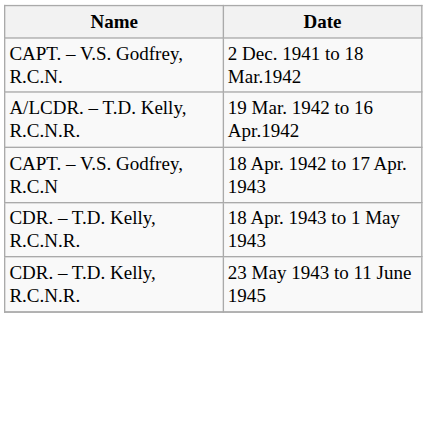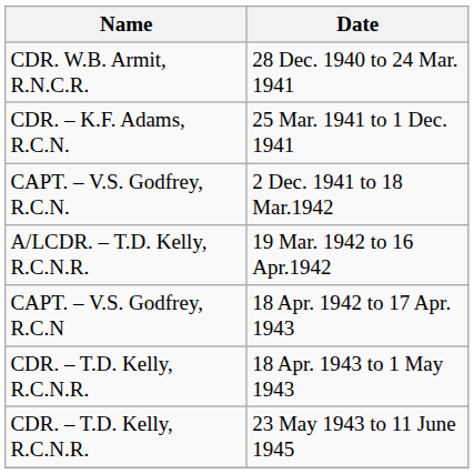 <table class="wikitable" style="font-size:88%; width:22em; margin-left:1em; float:right; clear:right;">
 <tr>
 <th>Name</th>
 <th>Date</th>
+</tr>
+<tr>
+<td>CDR. W.B. Armit, R.N.C.R.</td>
+<td>28 Dec. 1940 to 24 Mar. 1941</td>
+</tr>
+<tr>
+<td>CDR. – K.F. Adams, R.C.N.</td>
+<td>25 Mar. 1941 to 1 Dec. 1941</td>
 </tr>
 <tr>
 <td>CAPT. – V.S. Godfrey, R.C.N.</td>
 <td>2 Dec. 1941 to 18 Mar.1942</td>
 </tr>
 <tr>
 <td>A/LCDR. – T.D. Kelly, R.C.N.R.</td>
 <td>19 Mar. 1942 to 16 Apr.1942</td>
 </tr>
 <tr>
 <td>CAPT. – V.S. Godfrey, R.C.N</td>
 <td>18 Apr. 1942 to 17 Apr. 1943</td>
 </tr>
 <tr>
 <td>CDR. – T.D. Kelly, R.C.N.R.</td>
 <td>18 Apr. 1943 to 1 May 1943</td>
 </tr>
 <tr>
 <td>CDR. – T.D. Kelly, R.C.N.R.</td>
 <td>23 May 1943 to 11 June 1945</td>
 </tr>
 <tr>
 </tr>
 </table>
